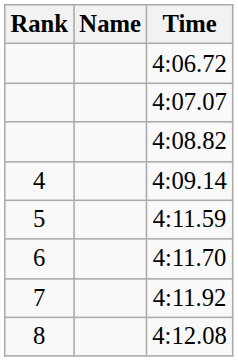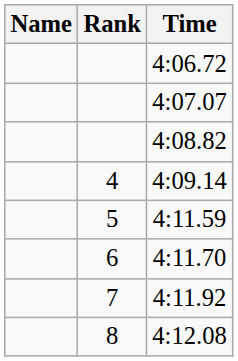 <table class="wikitable">
 <tr>
+<th>Name</th>
 <th>Rank</th>
-<th>Name</th>
 <th>Time</th>
 </tr>
 <tr>
+<td></td>
 <td align="center"></td>
-<td></td>
 <td align="center">4:06.72</td>
 </tr>
 <tr>
+<td></td>
 <td align="center"></td>
-<td></td>
 <td align="center">4:07.07</td>
 </tr>
 <tr>
+<td></td>
 <td align="center"></td>
-<td></td>
 <td align="center">4:08.82</td>
 </tr>
 <tr>
+<td></td>
 <td align="center">4</td>
-<td></td>
 <td align="center">4:09.14</td>
 </tr>
 <tr>
+<td></td>
 <td align="center">5</td>
-<td></td>
 <td align="center">4:11.59</td>
 </tr>
 <tr>
+<td></td>
 <td align="center">6</td>
-<td></td>
 <td align="center">4:11.70</td>
 </tr>
 <tr>
+<td></td>
 <td align="center">7</td>
-<td></td>
 <td align="center">4:11.92</td>
 </tr>
 <tr>
+<td></td>
 <td align="center">8</td>
-<td></td>
 <td align="center">4:12.08</td>
 </tr>
 </table>
